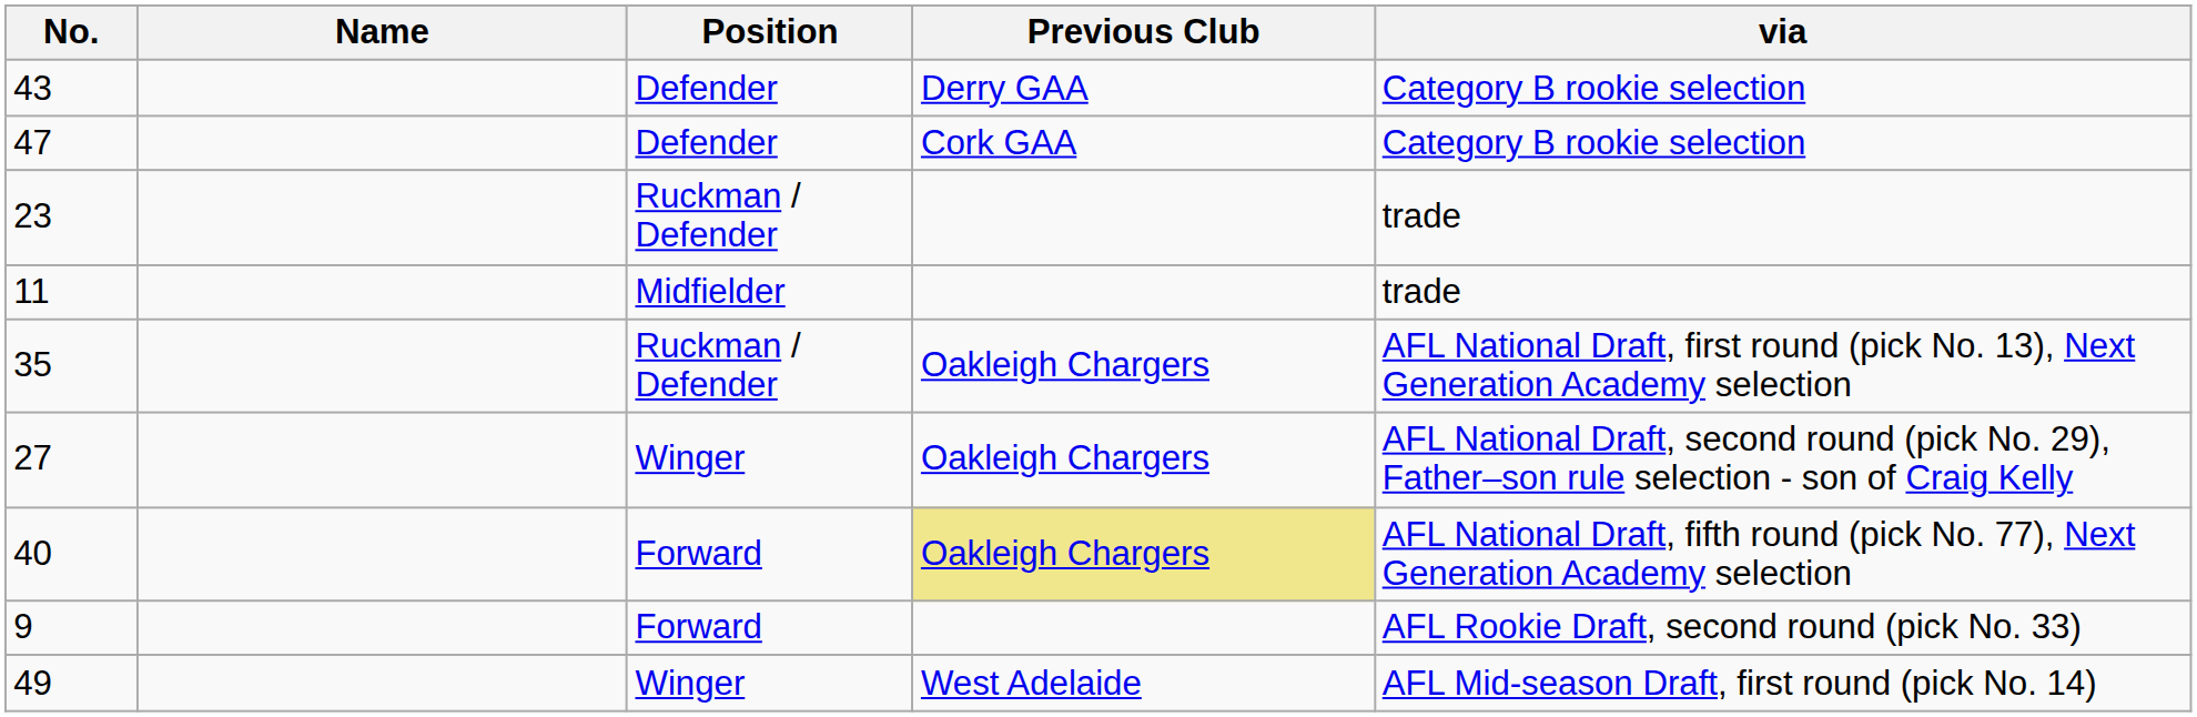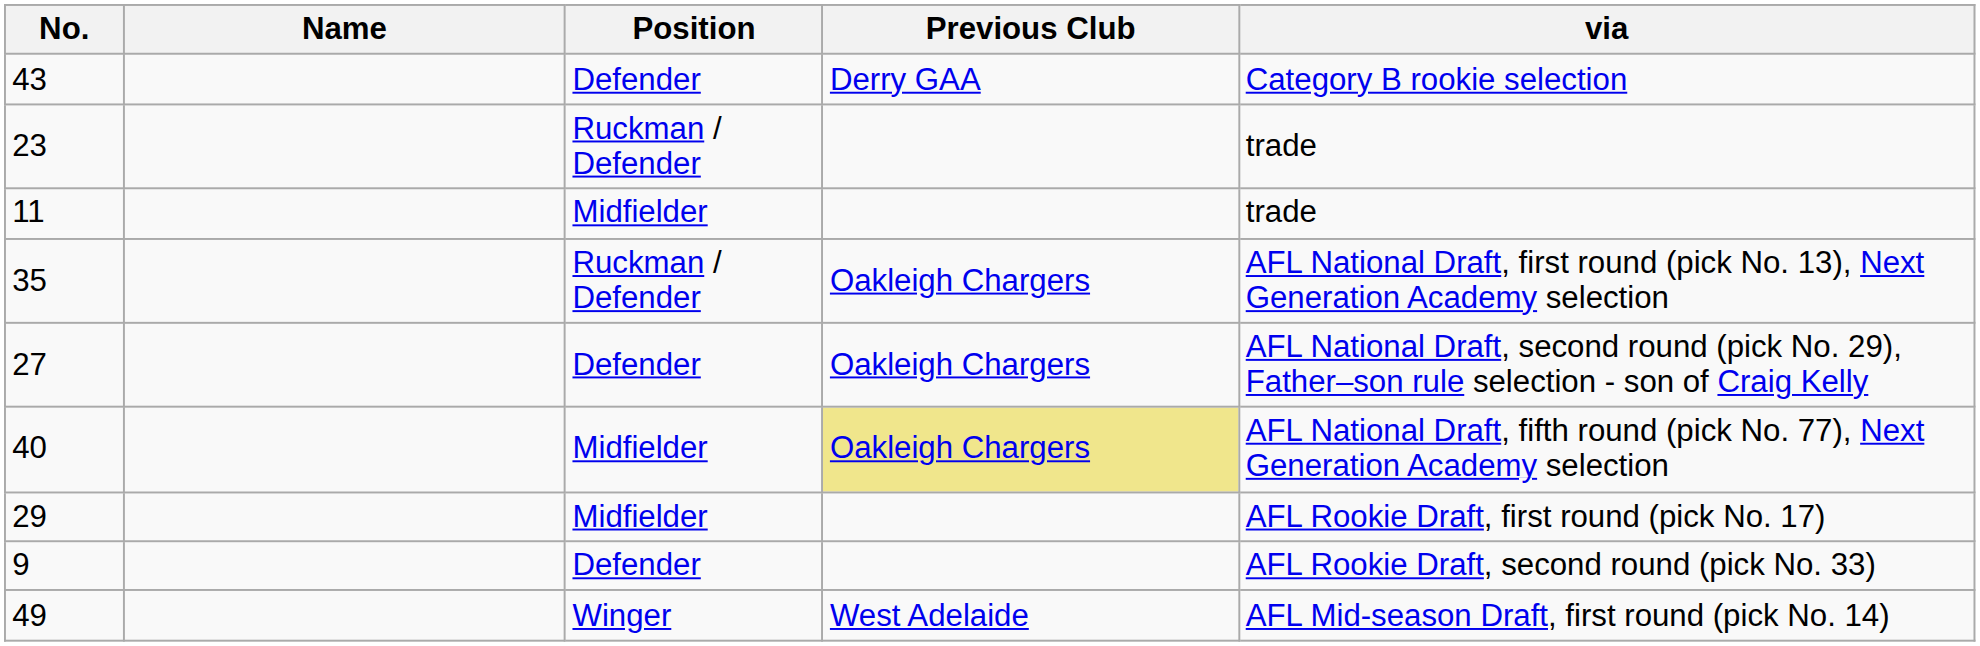 <table class="wikitable sortable" style="width:80%;">
 <tr style="background:#efefef;">
 <th width=1%>No.</th>
 <th width=6%>Name</th>
 <th width=2%>Position</th>
 <th width=5%>Previous Club</th>
 <th width=10%>via</th>
 </tr>
 <tr>
 <td align=left>43</td>
 <td></td>
 <td><a href='#'>Defender</a></td>
 <td><a href='#'>Derry GAA</a></td>
-<td><a href='#'>Category B rookie selection</a></td>
-</tr>
-<tr>
-<td align=left>47</td>
-<td></td>
-<td><a href='#'>Defender</a></td>
-<td><a href='#'>Cork GAA</a></td>
 <td><a href='#'>Category B rookie selection</a></td>
 </tr>
 <tr>
 <td align=left>23</td>
 <td></td>
 <td><a href='#'>Ruckman</a> / <a href='#'>Defender</a></td>
 <td></td>
 <td>trade</td>
 </tr>
 <tr>
 <td align=left>11</td>
 <td></td>
 <td><a href='#'>Midfielder</a></td>
 <td></td>
 <td>trade</td>
 </tr>
 <tr>
 <td align=left>35</td>
 <td></td>
 <td><a href='#'>Ruckman</a> / <a href='#'>Defender</a></td>
 <td><a href='#'>Oakleigh Chargers</a></td>
 <td><a href='#'>AFL National Draft</a>, first round (pick No. 13), <a href='#'>Next Generation Academy</a> selection</td>
 </tr>
 <tr>
 <td align=left>27</td>
 <td></td>
-<td><a href='#'>Winger</a></td>
+<td><a href='#'>Defender</a></td>
 <td><a href='#'>Oakleigh Chargers</a></td>
 <td><a href='#'>AFL National Draft</a>, second round (pick No. 29), <a href='#'>Father–son rule</a> selection - son of <a href='#'>Craig Kelly</a></td>
 </tr>
 <tr>
 <td align=left>40</td>
 <td></td>
-<td><a href='#'>Forward</a></td>
+<td><a href='#'>Midfielder</a></td>
 <td style="background: khaki;"><a href='#'>Oakleigh Chargers</a></td>
 <td><a href='#'>AFL National Draft</a>, fifth round (pick No. 77), <a href='#'>Next Generation Academy</a> selection</td>
 </tr>
 <tr>
+<td align=left>29</td>
+<td></td>
+<td><a href='#'>Midfielder</a></td>
+<td></td>
+<td><a href='#'>AFL Rookie Draft</a>, first round (pick No. 17)</td>
+</tr>
+<tr>
 <td align=left>9</td>
 <td></td>
-<td><a href='#'>Forward</a></td>
+<td><a href='#'>Defender</a></td>
 <td></td>
 <td><a href='#'>AFL Rookie Draft</a>, second round (pick No. 33)</td>
 </tr>
 <tr>
 <td align=left>49</td>
 <td></td>
 <td><a href='#'>Winger</a></td>
 <td><a href='#'>West Adelaide</a></td>
 <td><a href='#'>AFL Mid-season Draft</a>, first round (pick No. 14)</td>
 </tr>
 </table>
